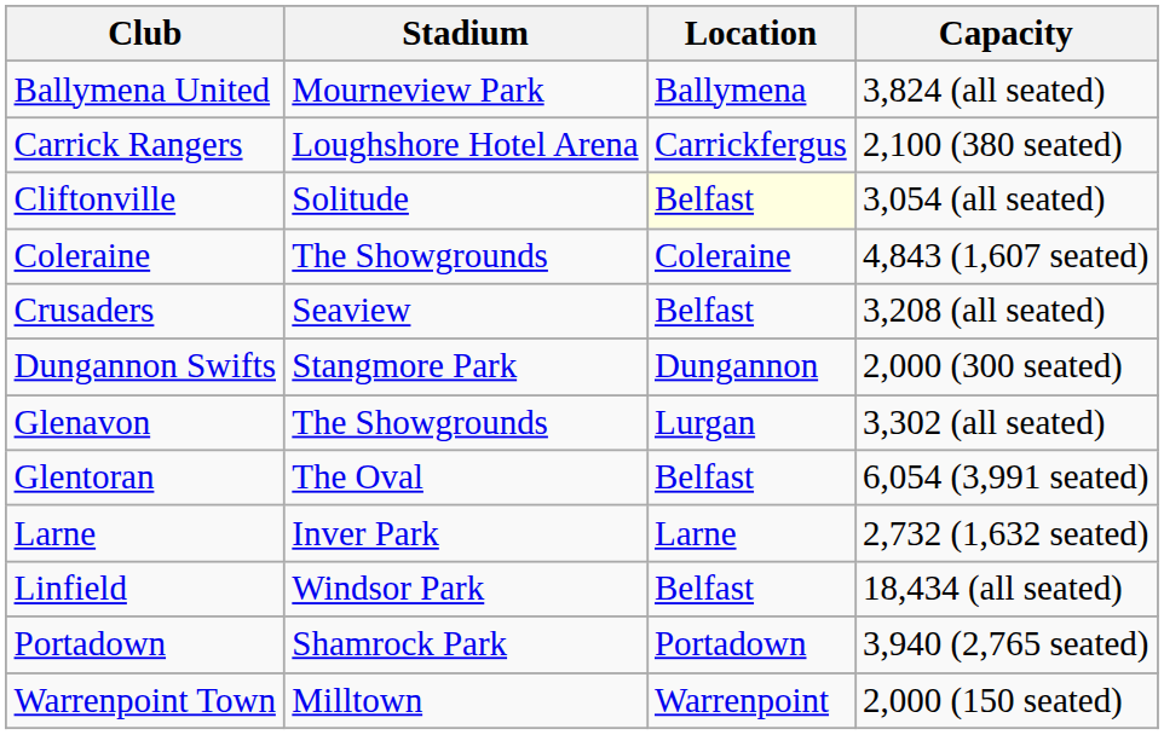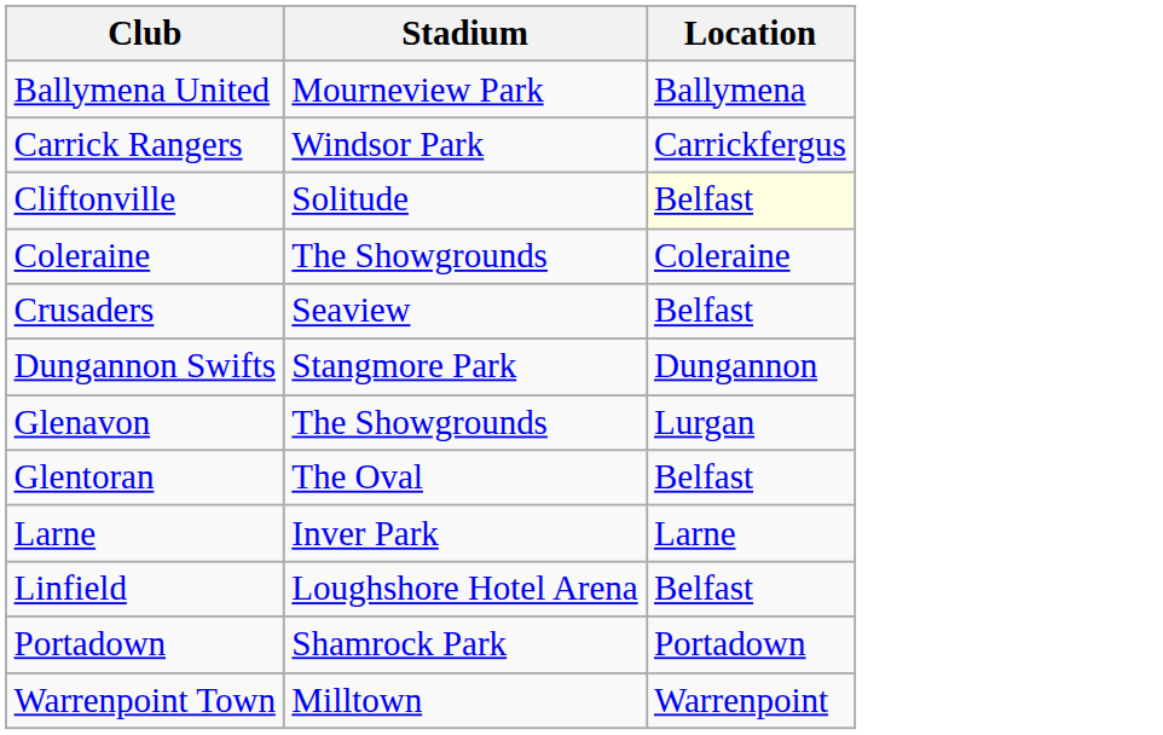 <table class="wikitable sortable">
 <tr>
 <th>Club</th>
 <th>Stadium</th>
 <th>Location</th>
-<th>Capacity</th>
 </tr>
 <tr>
 <td><a href='#'>Ballymena United</a></td>
 <td><a href='#'>Mourneview Park</a></td>
 <td><a href='#'>Ballymena</a></td>
-<td>3,824 (all seated)</td>
 </tr>
 <tr>
 <td><a href='#'>Carrick Rangers</a></td>
-<td><a href='#'>Loughshore Hotel Arena</a></td>
+<td><a href='#'>Windsor Park</a></td>
 <td><a href='#'>Carrickfergus</a></td>
-<td>2,100 (380 seated)</td>
 </tr>
 <tr>
 <td><a href='#'>Cliftonville</a></td>
 <td><a href='#'>Solitude</a></td>
 <td style="background: lightyellow;"><a href='#'>Belfast</a></td>
-<td>3,054 (all seated)</td>
 </tr>
 <tr>
 <td><a href='#'>Coleraine</a></td>
 <td><a href='#'>The Showgrounds</a></td>
 <td><a href='#'>Coleraine</a></td>
-<td>4,843 (1,607 seated)</td>
 </tr>
 <tr>
 <td><a href='#'>Crusaders</a></td>
 <td><a href='#'>Seaview</a></td>
 <td><a href='#'>Belfast</a></td>
-<td>3,208 (all seated)</td>
 </tr>
 <tr>
 <td><a href='#'>Dungannon Swifts</a></td>
 <td><a href='#'>Stangmore Park</a></td>
 <td><a href='#'>Dungannon</a></td>
-<td>2,000 (300 seated)</td>
 </tr>
 <tr>
 <td><a href='#'>Glenavon</a></td>
 <td><a href='#'>The Showgrounds</a></td>
 <td><a href='#'>Lurgan</a></td>
-<td>3,302 (all seated)</td>
 </tr>
 <tr>
 <td><a href='#'>Glentoran</a></td>
 <td><a href='#'>The Oval</a></td>
 <td><a href='#'>Belfast</a></td>
-<td>6,054 (3,991 seated)</td>
 </tr>
 <tr>
 <td><a href='#'>Larne</a></td>
 <td><a href='#'>Inver Park</a></td>
 <td><a href='#'>Larne</a></td>
-<td>2,732 (1,632 seated)</td>
 </tr>
 <tr>
 <td><a href='#'>Linfield</a></td>
-<td><a href='#'>Windsor Park</a></td>
+<td><a href='#'>Loughshore Hotel Arena</a></td>
 <td><a href='#'>Belfast</a></td>
-<td>18,434 (all seated)</td>
 </tr>
 <tr>
 <td><a href='#'>Portadown</a></td>
 <td><a href='#'>Shamrock Park</a></td>
 <td><a href='#'>Portadown</a></td>
-<td>3,940 (2,765 seated)</td>
 </tr>
 <tr>
 <td><a href='#'>Warrenpoint Town</a></td>
 <td><a href='#'>Milltown</a></td>
 <td><a href='#'>Warrenpoint</a></td>
-<td>2,000 (150 seated)</td>
 </tr>
 </table>
